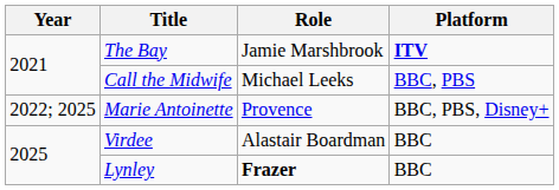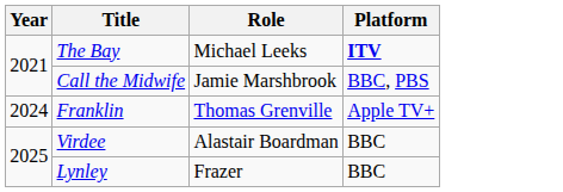 <table class="wikitable sortable">
 <tr>
 <th scope="col">Year</th>
 <th scope="col">Title</th>
 <th scope="col">Role</th>
 <th scope="col">Platform</th>
 </tr>
 <tr>
 <td rowspan="2">2021</td>
 <td><em><a href='#'>The Bay</a></em></td>
-<td>Jamie Marshbrook</td>
+<td>Michael Leeks</td>
 <td><strong><a href='#'>ITV</a></strong></td>
 </tr>
 <tr>
 <td><em><a href='#'>Call the Midwife</a></em></td>
-<td>Michael Leeks</td>
+<td>Jamie Marshbrook</td>
 <td><a href='#'>BBC</a>, <a href='#'>PBS</a></td>
 </tr>
 <tr>
-<td>2022; 2025</td>
-<td><em><a href='#'>Marie Antoinette</a></em></td>
-<td><a href='#'>Provence</a></td>
-<td>BBC, PBS, <a href='#'>Disney+</a></td>
+<td>2024</td>
+<td><em><a href='#'>Franklin</a></em></td>
+<td><a href='#'>Thomas Grenville</a></td>
+<td><a href='#'>Apple TV+</a></td>
 </tr>
 <tr>
 <td rowspan="2">2025</td>
 <td><em><a href='#'>Virdee</a></em></td>
 <td>Alastair Boardman</td>
 <td>BBC</td>
 </tr>
 <tr>
 <td><em><a href='#'>Lynley</a></em></td>
-<td><strong>Frazer</strong></td>
+<td>Frazer</td>
 <td>BBC</td>
 </tr>
 <tr>
 </tr>
 </table>
